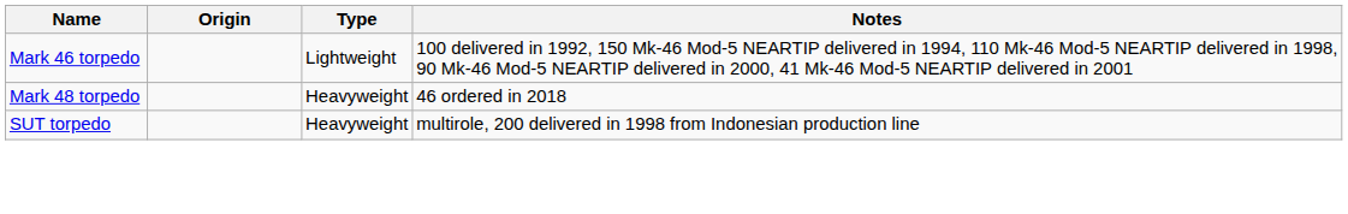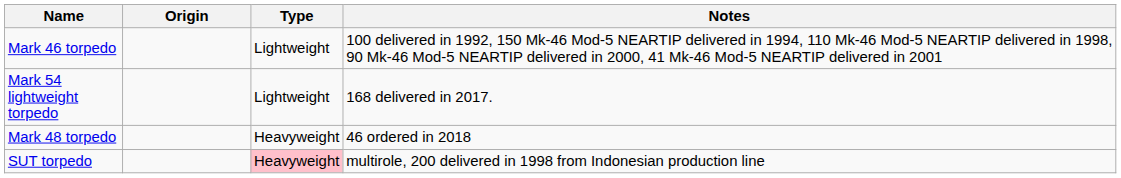 <table class="wikitable">
 <tr>
 <th style="text-align:center; width:120px">Name</th>
 <th style="text-align:center; width:130px">Origin</th>
 <th style="text-align:center; width:">Type</th>
 <th style="text-align:center width:">Notes<br></th>
 </tr>
 <tr>
 <td><a href='#'>Mark 46 torpedo</a></td>
 <td> </td>
 <td>Lightweight </td>
 <td>100 delivered in 1992, 150 Mk-46 Mod-5 NEARTIP delivered in 1994, 110 Mk-46 Mod-5 NEARTIP delivered in 1998, <br> 90 Mk-46 Mod-5 NEARTIP delivered in 2000, 41 Mk-46 Mod-5 NEARTIP delivered in 2001</td>
 </tr>
 <tr>
+<td><a href='#'>Mark 54 lightweight torpedo</a></td>
+<td> </td>
+<td>Lightweight </td>
+<td>168 delivered in 2017.</td>
+</tr>
+<tr>
 <td><a href='#'>Mark 48 torpedo</a></td>
 <td> </td>
 <td>Heavyweight </td>
 <td>46 ordered in 2018</td>
 </tr>
 <tr>
 <td><a href='#'>SUT torpedo</a></td>
 <td> </td>
-<td>Heavyweight</td>
+<td style="background: pink;">Heavyweight</td>
 <td>multirole, 200 delivered in 1998 from Indonesian production line</td>
 </tr>
 </table>
